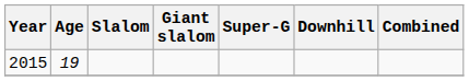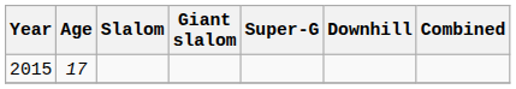 <table class=wikitable style="text-align:center">
 <tr>
 <th>Year</th>
 <th>Age</th>
 <th>Slalom</th>
 <th>Giant<br>slalom</th>
 <th>Super-G</th>
 <th>Downhill</th>
 <th>Combined</th>
 </tr>
 <tr>
 <td>2015</td>
-<td><em>19</em></td>
+<td><em>17</em></td>
 <td></td>
 <td></td>
 <td></td>
 <td></td>
 <td></td>
 </tr>
 <tr>
 </tr>
 </table>
